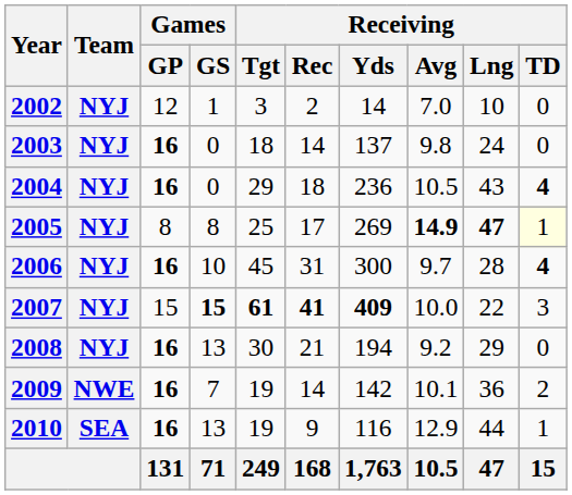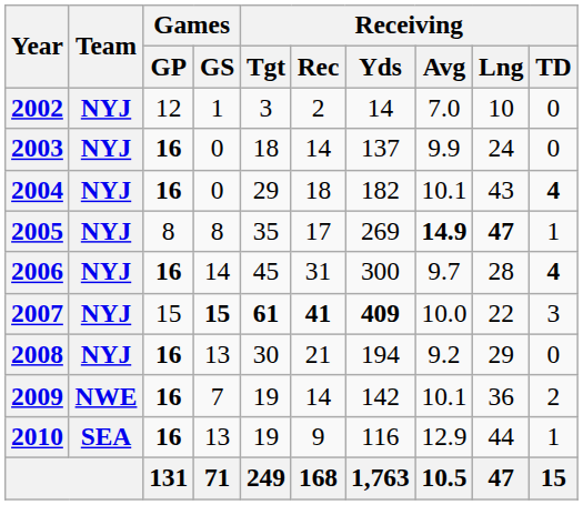 <table class="wikitable" style="text-align:center">
 <tr>
 <th rowspan="2">Year</th>
 <th rowspan="2">Team</th>
 <th colspan="2">Games</th>
 <th colspan="6">Receiving</th>
 </tr>
 <tr>
 <th>GP</th>
 <th>GS</th>
 <th>Tgt</th>
 <th>Rec</th>
 <th>Yds</th>
 <th>Avg</th>
 <th>Lng</th>
 <th>TD</th>
 </tr>
 <tr>
 <th><a href='#'>2002</a></th>
 <th><a href='#'>NYJ</a></th>
 <td>12</td>
 <td>1</td>
 <td>3</td>
 <td>2</td>
 <td>14</td>
 <td>7.0</td>
 <td>10</td>
 <td>0</td>
 </tr>
 <tr>
 <th><a href='#'>2003</a></th>
 <th><a href='#'>NYJ</a></th>
 <td><strong>16</strong></td>
 <td>0</td>
 <td>18</td>
 <td>14</td>
 <td>137</td>
-<td>9.8</td>
+<td>9.9</td>
 <td>24</td>
 <td>0</td>
 </tr>
 <tr>
 <th><a href='#'>2004</a></th>
 <th><a href='#'>NYJ</a></th>
 <td><strong>16</strong></td>
 <td>0</td>
 <td>29</td>
 <td>18</td>
-<td>236</td>
-<td>10.5</td>
+<td>182</td>
+<td>10.1</td>
 <td>43</td>
 <td><strong>4</strong></td>
 </tr>
 <tr>
 <th><a href='#'>2005</a></th>
 <th><a href='#'>NYJ</a></th>
 <td>8</td>
 <td>8</td>
-<td>25</td>
+<td>35</td>
 <td>17</td>
 <td>269</td>
 <td><strong>14.9</strong></td>
 <td><strong>47</strong></td>
-<td style="background: lightyellow;">1</td>
+<td>1</td>
 </tr>
 <tr>
 <th><a href='#'>2006</a></th>
 <th><a href='#'>NYJ</a></th>
 <td><strong>16</strong></td>
-<td>10</td>
+<td>14</td>
 <td>45</td>
 <td>31</td>
 <td>300</td>
 <td>9.7</td>
 <td>28</td>
 <td><strong>4</strong></td>
 </tr>
 <tr>
 <th><a href='#'>2007</a></th>
 <th><a href='#'>NYJ</a></th>
 <td>15</td>
 <td><strong>15</strong></td>
 <td><strong>61</strong></td>
 <td><strong>41</strong></td>
 <td><strong>409</strong></td>
 <td>10.0</td>
 <td>22</td>
 <td>3</td>
 </tr>
 <tr>
 <th><a href='#'>2008</a></th>
 <th><a href='#'>NYJ</a></th>
 <td><strong>16</strong></td>
 <td>13</td>
 <td>30</td>
 <td>21</td>
 <td>194</td>
 <td>9.2</td>
 <td>29</td>
 <td>0</td>
 </tr>
 <tr>
 <th><a href='#'>2009</a></th>
 <th><a href='#'>NWE</a></th>
 <td><strong>16</strong></td>
 <td>7</td>
 <td>19</td>
 <td>14</td>
 <td>142</td>
 <td>10.1</td>
 <td>36</td>
 <td>2</td>
 </tr>
 <tr>
 <th><a href='#'>2010</a></th>
 <th><a href='#'>SEA</a></th>
 <td><strong>16</strong></td>
 <td>13</td>
 <td>19</td>
 <td>9</td>
 <td>116</td>
 <td>12.9</td>
 <td>44</td>
 <td>1</td>
 </tr>
 <tr>
 <th colspan="2"></th>
 <th>131</th>
 <th>71</th>
 <th>249</th>
 <th>168</th>
 <th>1,763</th>
 <th>10.5</th>
 <th>47</th>
 <th>15</th>
 </tr>
 </table>
